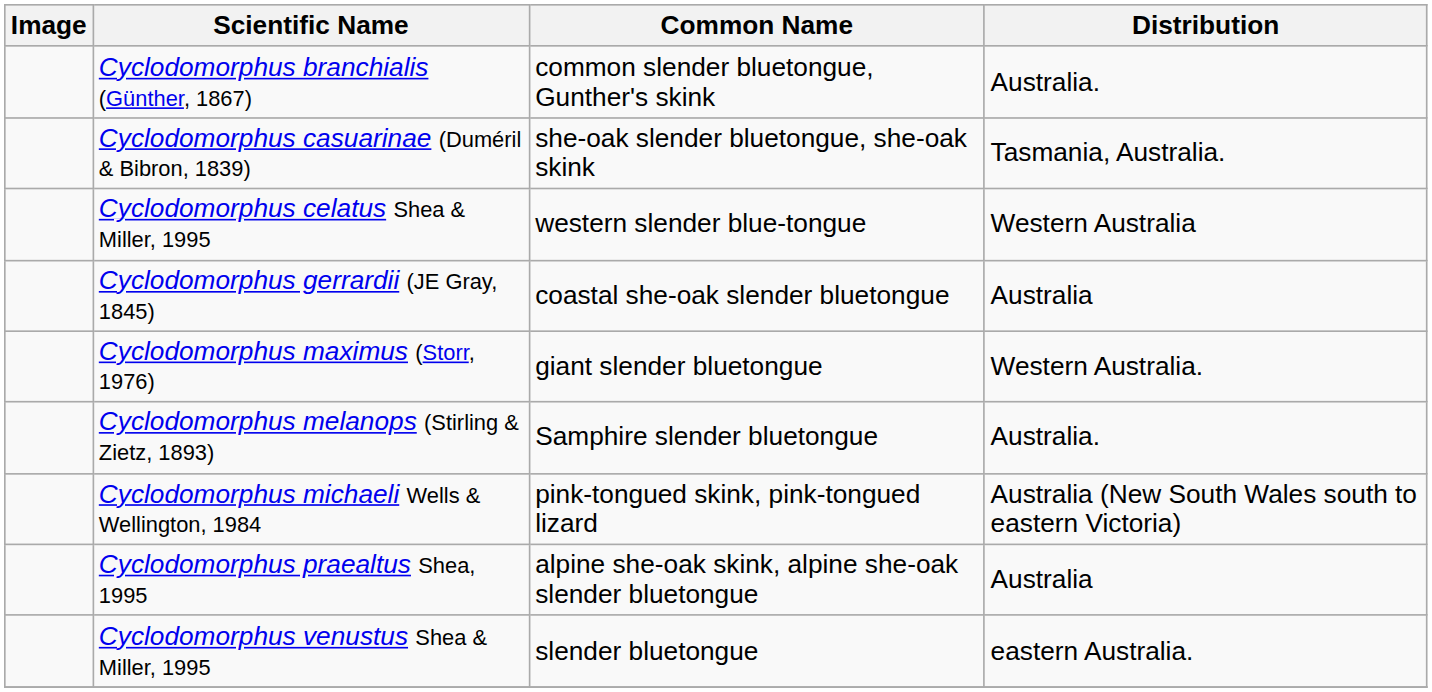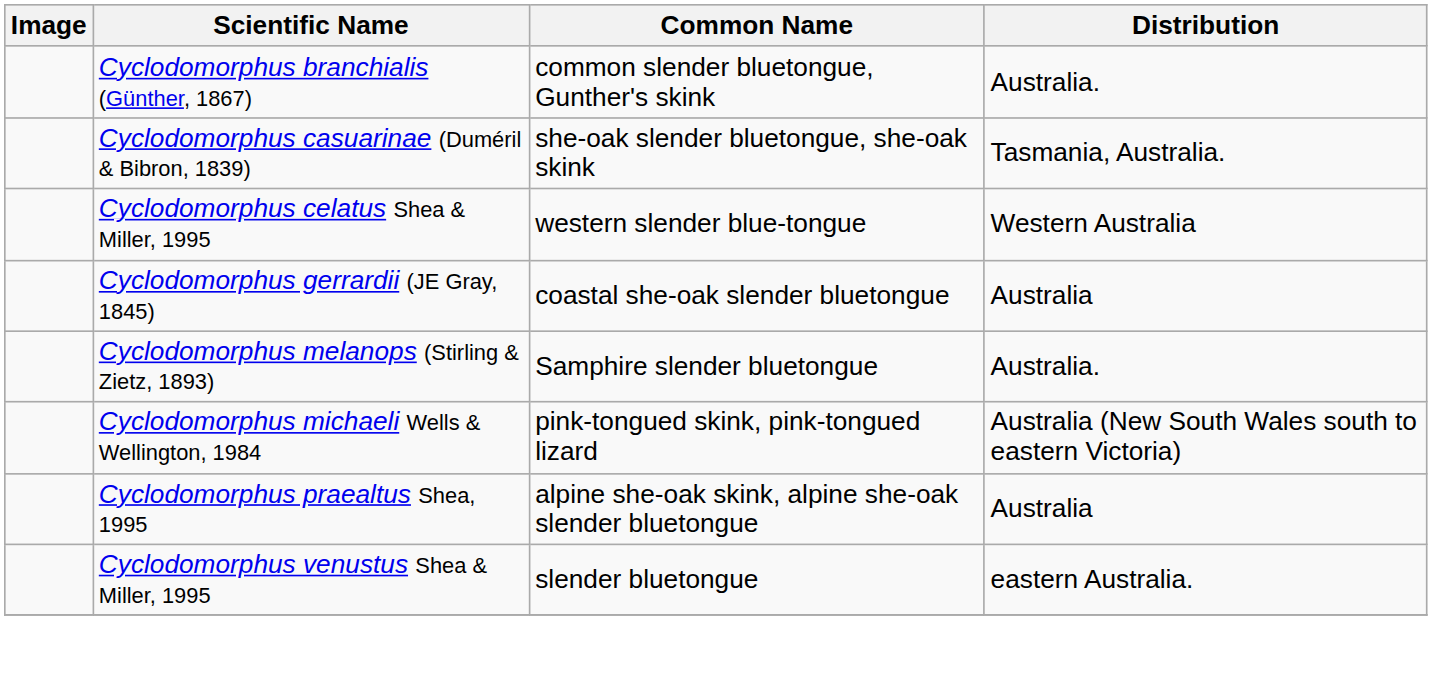 <table class="wikitable">
 <tr>
 <th>Image</th>
 <th>Scientific Name</th>
 <th>Common Name</th>
 <th>Distribution</th>
 </tr>
 <tr>
 <td></td>
 <td><em><a href='#'>Cyclodomorphus branchialis</a></em> <small>(<a href='#'>Günther</a>, 1867)</small></td>
 <td>common slender bluetongue, Gunther's skink</td>
 <td>Australia.</td>
 </tr>
 <tr>
 <td></td>
 <td><em><a href='#'>Cyclodomorphus casuarinae</a></em> <small>(Duméril & Bibron, 1839)</small></td>
 <td>she-oak slender bluetongue, she-oak skink</td>
 <td>Tasmania, Australia.</td>
 </tr>
 <tr>
 <td></td>
 <td><em><a href='#'>Cyclodomorphus celatus</a></em> <small>Shea & Miller, 1995</small></td>
 <td>western slender blue-tongue</td>
 <td>Western Australia</td>
 </tr>
 <tr>
 <td></td>
 <td><em><a href='#'>Cyclodomorphus gerrardii</a></em> <small>(JE Gray, 1845)</small></td>
 <td>coastal she-oak slender bluetongue</td>
 <td>Australia</td>
 </tr>
 <tr>
 <td></td>
-<td><em><a href='#'>Cyclodomorphus maximus</a></em> <small>(<a href='#'>Storr</a>, 1976)</small></td>
-<td>giant slender bluetongue</td>
-<td>Western Australia.</td>
-</tr>
-<tr>
-<td></td>
 <td><em><a href='#'>Cyclodomorphus melanops</a></em> <small>(Stirling & Zietz, 1893)</small></td>
 <td>Samphire slender bluetongue</td>
 <td>Australia.</td>
 </tr>
 <tr>
 <td></td>
 <td><em><a href='#'>Cyclodomorphus michaeli</a></em> <small>Wells & Wellington, 1984</small></td>
 <td>pink-tongued skink, pink-tongued lizard</td>
 <td>Australia (New South Wales south to eastern Victoria)</td>
 </tr>
 <tr>
 <td></td>
 <td><em><a href='#'>Cyclodomorphus praealtus</a></em> <small>Shea, 1995</small></td>
 <td>alpine she-oak skink, alpine she-oak slender bluetongue</td>
 <td>Australia</td>
 </tr>
 <tr>
 <td></td>
 <td><em><a href='#'>Cyclodomorphus venustus</a></em> <small>Shea & Miller, 1995</small></td>
 <td>slender bluetongue</td>
 <td>eastern Australia.</td>
 </tr>
 <tr>
 </tr>
 </table>
